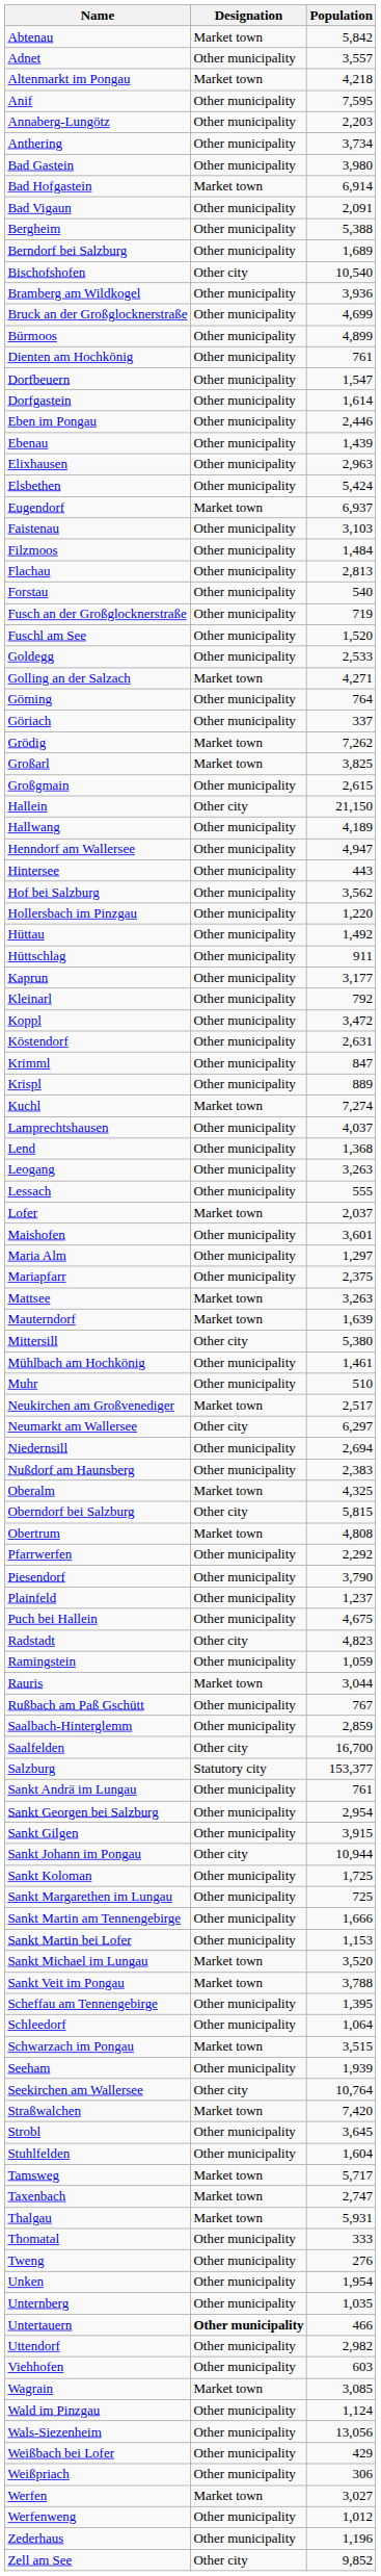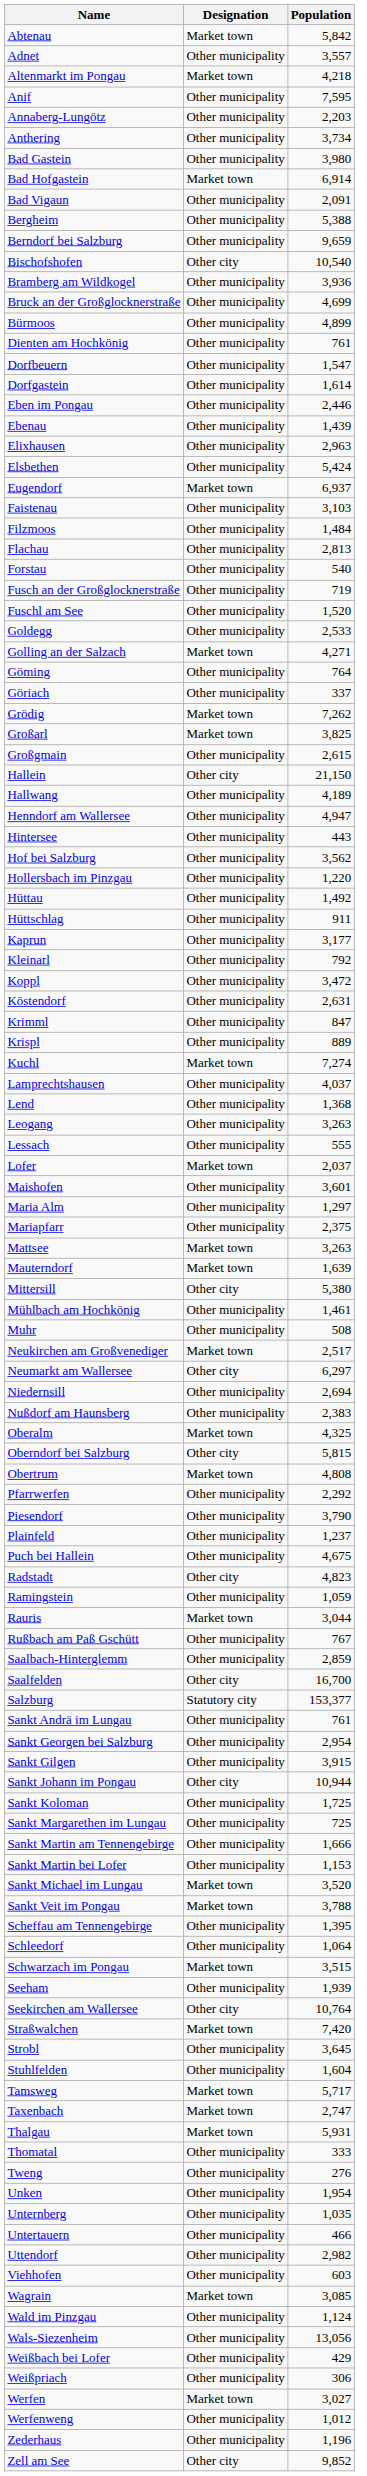 <table class="wikitable sortable sticky-header">
 <tr>
 <th>Name</th>
 <th>Designation</th>
 <th>Population</th>
 </tr>
 <tr>
 <td><a href='#'>Abtenau</a></td>
 <td>Market town</td>
 <td style="text-align:right">5,842</td>
 </tr>
 <tr>
 <td><a href='#'>Adnet</a></td>
 <td>Other municipality</td>
 <td style="text-align:right">3,557</td>
 </tr>
 <tr>
 <td><a href='#'>Altenmarkt im Pongau</a></td>
 <td>Market town</td>
 <td style="text-align:right">4,218</td>
 </tr>
 <tr>
 <td><a href='#'>Anif</a></td>
 <td>Other municipality</td>
 <td style="text-align:right">7,595</td>
 </tr>
 <tr>
 <td><a href='#'>Annaberg-Lungötz</a></td>
 <td>Other municipality</td>
 <td style="text-align:right">2,203</td>
 </tr>
 <tr>
 <td><a href='#'>Anthering</a></td>
 <td>Other municipality</td>
 <td style="text-align:right">3,734</td>
 </tr>
 <tr>
 <td><a href='#'>Bad Gastein</a></td>
 <td>Other municipality</td>
 <td style="text-align:right">3,980</td>
 </tr>
 <tr>
 <td><a href='#'>Bad Hofgastein</a></td>
 <td>Market town</td>
 <td style="text-align:right">6,914</td>
 </tr>
 <tr>
 <td><a href='#'>Bad Vigaun</a></td>
 <td>Other municipality</td>
 <td style="text-align:right">2,091</td>
 </tr>
 <tr>
 <td><a href='#'>Bergheim</a></td>
 <td>Other municipality</td>
 <td style="text-align:right">5,388</td>
 </tr>
 <tr>
 <td><a href='#'>Berndorf bei Salzburg</a></td>
 <td>Other municipality</td>
-<td style="text-align:right">1,689</td>
+<td style="text-align:right">9,659</td>
 </tr>
 <tr>
 <td><a href='#'>Bischofshofen</a></td>
 <td>Other city</td>
 <td style="text-align:right">10,540</td>
 </tr>
 <tr>
 <td><a href='#'>Bramberg am Wildkogel</a></td>
 <td>Other municipality</td>
 <td style="text-align:right">3,936</td>
 </tr>
 <tr>
 <td><a href='#'>Bruck an der Großglocknerstraße</a></td>
 <td>Other municipality</td>
 <td style="text-align:right">4,699</td>
 </tr>
 <tr>
 <td><a href='#'>Bürmoos</a></td>
 <td>Other municipality</td>
 <td style="text-align:right">4,899</td>
 </tr>
 <tr>
 <td><a href='#'>Dienten am Hochkönig</a></td>
 <td>Other municipality</td>
 <td style="text-align:right">761</td>
 </tr>
 <tr>
 <td><a href='#'>Dorfbeuern</a></td>
 <td>Other municipality</td>
 <td style="text-align:right">1,547</td>
 </tr>
 <tr>
 <td><a href='#'>Dorfgastein</a></td>
 <td>Other municipality</td>
 <td style="text-align:right">1,614</td>
 </tr>
 <tr>
 <td><a href='#'>Eben im Pongau</a></td>
 <td>Other municipality</td>
 <td style="text-align:right">2,446</td>
 </tr>
 <tr>
 <td><a href='#'>Ebenau</a></td>
 <td>Other municipality</td>
 <td style="text-align:right">1,439</td>
 </tr>
 <tr>
 <td><a href='#'>Elixhausen</a></td>
 <td>Other municipality</td>
 <td style="text-align:right">2,963</td>
 </tr>
 <tr>
 <td><a href='#'>Elsbethen</a></td>
 <td>Other municipality</td>
 <td style="text-align:right">5,424</td>
 </tr>
 <tr>
 <td><a href='#'>Eugendorf</a></td>
 <td>Market town</td>
 <td style="text-align:right">6,937</td>
 </tr>
 <tr>
 <td><a href='#'>Faistenau</a></td>
 <td>Other municipality</td>
 <td style="text-align:right">3,103</td>
 </tr>
 <tr>
 <td><a href='#'>Filzmoos</a></td>
 <td>Other municipality</td>
 <td style="text-align:right">1,484</td>
 </tr>
 <tr>
 <td><a href='#'>Flachau</a></td>
 <td>Other municipality</td>
 <td style="text-align:right">2,813</td>
 </tr>
 <tr>
 <td><a href='#'>Forstau</a></td>
 <td>Other municipality</td>
 <td style="text-align:right">540</td>
 </tr>
 <tr>
 <td><a href='#'>Fusch an der Großglocknerstraße</a></td>
 <td>Other municipality</td>
 <td style="text-align:right">719</td>
 </tr>
 <tr>
 <td><a href='#'>Fuschl am See</a></td>
 <td>Other municipality</td>
 <td style="text-align:right">1,520</td>
 </tr>
 <tr>
 <td><a href='#'>Goldegg</a></td>
 <td>Other municipality</td>
 <td style="text-align:right">2,533</td>
 </tr>
 <tr>
 <td><a href='#'>Golling an der Salzach</a></td>
 <td>Market town</td>
 <td style="text-align:right">4,271</td>
 </tr>
 <tr>
 <td><a href='#'>Göming</a></td>
 <td>Other municipality</td>
 <td style="text-align:right">764</td>
 </tr>
 <tr>
 <td><a href='#'>Göriach</a></td>
 <td>Other municipality</td>
 <td style="text-align:right">337</td>
 </tr>
 <tr>
 <td><a href='#'>Grödig</a></td>
 <td>Market town</td>
 <td style="text-align:right">7,262</td>
 </tr>
 <tr>
 <td><a href='#'>Großarl</a></td>
 <td>Market town</td>
 <td style="text-align:right">3,825</td>
 </tr>
 <tr>
 <td><a href='#'>Großgmain</a></td>
 <td>Other municipality</td>
 <td style="text-align:right">2,615</td>
 </tr>
 <tr>
 <td><a href='#'>Hallein</a></td>
 <td>Other city</td>
 <td style="text-align:right">21,150</td>
 </tr>
 <tr>
 <td><a href='#'>Hallwang</a></td>
 <td>Other municipality</td>
 <td style="text-align:right">4,189</td>
 </tr>
 <tr>
 <td><a href='#'>Henndorf am Wallersee</a></td>
 <td>Other municipality</td>
 <td style="text-align:right">4,947</td>
 </tr>
 <tr>
 <td><a href='#'>Hintersee</a></td>
 <td>Other municipality</td>
 <td style="text-align:right">443</td>
 </tr>
 <tr>
 <td><a href='#'>Hof bei Salzburg</a></td>
 <td>Other municipality</td>
 <td style="text-align:right">3,562</td>
 </tr>
 <tr>
 <td><a href='#'>Hollersbach im Pinzgau</a></td>
 <td>Other municipality</td>
 <td style="text-align:right">1,220</td>
 </tr>
 <tr>
 <td><a href='#'>Hüttau</a></td>
 <td>Other municipality</td>
 <td style="text-align:right">1,492</td>
 </tr>
 <tr>
 <td><a href='#'>Hüttschlag</a></td>
 <td>Other municipality</td>
 <td style="text-align:right">911</td>
 </tr>
 <tr>
 <td><a href='#'>Kaprun</a></td>
 <td>Other municipality</td>
 <td style="text-align:right">3,177</td>
 </tr>
 <tr>
 <td><a href='#'>Kleinarl</a></td>
 <td>Other municipality</td>
 <td style="text-align:right">792</td>
 </tr>
 <tr>
 <td><a href='#'>Koppl</a></td>
 <td>Other municipality</td>
 <td style="text-align:right">3,472</td>
 </tr>
 <tr>
 <td><a href='#'>Köstendorf</a></td>
 <td>Other municipality</td>
 <td style="text-align:right">2,631</td>
 </tr>
 <tr>
 <td><a href='#'>Krimml</a></td>
 <td>Other municipality</td>
 <td style="text-align:right">847</td>
 </tr>
 <tr>
 <td><a href='#'>Krispl</a></td>
 <td>Other municipality</td>
 <td style="text-align:right">889</td>
 </tr>
 <tr>
 <td><a href='#'>Kuchl</a></td>
 <td>Market town</td>
 <td style="text-align:right">7,274</td>
 </tr>
 <tr>
 <td><a href='#'>Lamprechtshausen</a></td>
 <td>Other municipality</td>
 <td style="text-align:right">4,037</td>
 </tr>
 <tr>
 <td><a href='#'>Lend</a></td>
 <td>Other municipality</td>
 <td style="text-align:right">1,368</td>
 </tr>
 <tr>
 <td><a href='#'>Leogang</a></td>
 <td>Other municipality</td>
 <td style="text-align:right">3,263</td>
 </tr>
 <tr>
 <td><a href='#'>Lessach</a></td>
 <td>Other municipality</td>
 <td style="text-align:right">555</td>
 </tr>
 <tr>
 <td><a href='#'>Lofer</a></td>
 <td>Market town</td>
 <td style="text-align:right">2,037</td>
 </tr>
 <tr>
 <td><a href='#'>Maishofen</a></td>
 <td>Other municipality</td>
 <td style="text-align:right">3,601</td>
 </tr>
 <tr>
 <td><a href='#'>Maria Alm</a></td>
 <td>Other municipality</td>
 <td style="text-align:right">1,297</td>
 </tr>
 <tr>
 <td><a href='#'>Mariapfarr</a></td>
 <td>Other municipality</td>
 <td style="text-align:right">2,375</td>
 </tr>
 <tr>
 <td><a href='#'>Mattsee</a></td>
 <td>Market town</td>
 <td style="text-align:right">3,263</td>
 </tr>
 <tr>
 <td><a href='#'>Mauterndorf</a></td>
 <td>Market town</td>
 <td style="text-align:right">1,639</td>
 </tr>
 <tr>
 <td><a href='#'>Mittersill</a></td>
 <td>Other city</td>
 <td style="text-align:right">5,380</td>
 </tr>
 <tr>
 <td><a href='#'>Mühlbach am Hochkönig</a></td>
 <td>Other municipality</td>
 <td style="text-align:right">1,461</td>
 </tr>
 <tr>
 <td><a href='#'>Muhr</a></td>
 <td>Other municipality</td>
-<td style="text-align:right">510</td>
+<td style="text-align:right">508</td>
 </tr>
 <tr>
 <td><a href='#'>Neukirchen am Großvenediger</a></td>
 <td>Market town</td>
 <td style="text-align:right">2,517</td>
 </tr>
 <tr>
 <td><a href='#'>Neumarkt am Wallersee</a></td>
 <td>Other city</td>
 <td style="text-align:right">6,297</td>
 </tr>
 <tr>
 <td><a href='#'>Niedernsill</a></td>
 <td>Other municipality</td>
 <td style="text-align:right">2,694</td>
 </tr>
 <tr>
 <td><a href='#'>Nußdorf am Haunsberg</a></td>
 <td>Other municipality</td>
 <td style="text-align:right">2,383</td>
 </tr>
 <tr>
 <td><a href='#'>Oberalm</a></td>
 <td>Market town</td>
 <td style="text-align:right">4,325</td>
 </tr>
 <tr>
 <td><a href='#'>Oberndorf bei Salzburg</a></td>
 <td>Other city</td>
 <td style="text-align:right">5,815</td>
 </tr>
 <tr>
 <td><a href='#'>Obertrum</a></td>
 <td>Market town</td>
 <td style="text-align:right">4,808</td>
 </tr>
 <tr>
 <td><a href='#'>Pfarrwerfen</a></td>
 <td>Other municipality</td>
 <td style="text-align:right">2,292</td>
 </tr>
 <tr>
 <td><a href='#'>Piesendorf</a></td>
 <td>Other municipality</td>
 <td style="text-align:right">3,790</td>
 </tr>
 <tr>
 <td><a href='#'>Plainfeld</a></td>
 <td>Other municipality</td>
 <td style="text-align:right">1,237</td>
 </tr>
 <tr>
 <td><a href='#'>Puch bei Hallein</a></td>
 <td>Other municipality</td>
 <td style="text-align:right">4,675</td>
 </tr>
 <tr>
 <td><a href='#'>Radstadt</a></td>
 <td>Other city</td>
 <td style="text-align:right">4,823</td>
 </tr>
 <tr>
 <td><a href='#'>Ramingstein</a></td>
 <td>Other municipality</td>
 <td style="text-align:right">1,059</td>
 </tr>
 <tr>
 <td><a href='#'>Rauris</a></td>
 <td>Market town</td>
 <td style="text-align:right">3,044</td>
 </tr>
 <tr>
 <td><a href='#'>Rußbach am Paß Gschütt</a></td>
 <td>Other municipality</td>
 <td style="text-align:right">767</td>
 </tr>
 <tr>
 <td><a href='#'>Saalbach-Hinterglemm</a></td>
 <td>Other municipality</td>
 <td style="text-align:right">2,859</td>
 </tr>
 <tr>
 <td><a href='#'>Saalfelden</a></td>
 <td>Other city</td>
 <td style="text-align:right">16,700</td>
 </tr>
 <tr>
 <td><a href='#'>Salzburg</a></td>
 <td>Statutory city</td>
 <td style="text-align:right">153,377</td>
 </tr>
 <tr>
 <td><a href='#'>Sankt Andrä im Lungau</a></td>
 <td>Other municipality</td>
 <td style="text-align:right">761</td>
 </tr>
 <tr>
 <td><a href='#'>Sankt Georgen bei Salzburg</a></td>
 <td>Other municipality</td>
 <td style="text-align:right">2,954</td>
 </tr>
 <tr>
 <td><a href='#'>Sankt Gilgen</a></td>
 <td>Other municipality</td>
 <td style="text-align:right">3,915</td>
 </tr>
 <tr>
 <td><a href='#'>Sankt Johann im Pongau</a></td>
 <td>Other city</td>
 <td style="text-align:right">10,944</td>
 </tr>
 <tr>
 <td><a href='#'>Sankt Koloman</a></td>
 <td>Other municipality</td>
 <td style="text-align:right">1,725</td>
 </tr>
 <tr>
 <td><a href='#'>Sankt Margarethen im Lungau</a></td>
 <td>Other municipality</td>
 <td style="text-align:right">725</td>
 </tr>
 <tr>
 <td><a href='#'>Sankt Martin am Tennengebirge</a></td>
 <td>Other municipality</td>
 <td style="text-align:right">1,666</td>
 </tr>
 <tr>
 <td><a href='#'>Sankt Martin bei Lofer</a></td>
 <td>Other municipality</td>
 <td style="text-align:right">1,153</td>
 </tr>
 <tr>
 <td><a href='#'>Sankt Michael im Lungau</a></td>
 <td>Market town</td>
 <td style="text-align:right">3,520</td>
 </tr>
 <tr>
 <td><a href='#'>Sankt Veit im Pongau</a></td>
 <td>Market town</td>
 <td style="text-align:right">3,788</td>
 </tr>
 <tr>
 <td><a href='#'>Scheffau am Tennengebirge</a></td>
 <td>Other municipality</td>
 <td style="text-align:right">1,395</td>
 </tr>
 <tr>
 <td><a href='#'>Schleedorf</a></td>
 <td>Other municipality</td>
 <td style="text-align:right">1,064</td>
 </tr>
 <tr>
 <td><a href='#'>Schwarzach im Pongau</a></td>
 <td>Market town</td>
 <td style="text-align:right">3,515</td>
 </tr>
 <tr>
 <td><a href='#'>Seeham</a></td>
 <td>Other municipality</td>
 <td style="text-align:right">1,939</td>
 </tr>
 <tr>
 <td><a href='#'>Seekirchen am Wallersee</a></td>
 <td>Other city</td>
 <td style="text-align:right">10,764</td>
 </tr>
 <tr>
 <td><a href='#'>Straßwalchen</a></td>
 <td>Market town</td>
 <td style="text-align:right">7,420</td>
 </tr>
 <tr>
 <td><a href='#'>Strobl</a></td>
 <td>Other municipality</td>
 <td style="text-align:right">3,645</td>
 </tr>
 <tr>
 <td><a href='#'>Stuhlfelden</a></td>
 <td>Other municipality</td>
 <td style="text-align:right">1,604</td>
 </tr>
 <tr>
 <td><a href='#'>Tamsweg</a></td>
 <td>Market town</td>
 <td style="text-align:right">5,717</td>
 </tr>
 <tr>
 <td><a href='#'>Taxenbach</a></td>
 <td>Market town</td>
 <td style="text-align:right">2,747</td>
 </tr>
 <tr>
 <td><a href='#'>Thalgau</a></td>
 <td>Market town</td>
 <td style="text-align:right">5,931</td>
 </tr>
 <tr>
 <td><a href='#'>Thomatal</a></td>
 <td>Other municipality</td>
 <td style="text-align:right">333</td>
 </tr>
 <tr>
 <td><a href='#'>Tweng</a></td>
 <td>Other municipality</td>
 <td style="text-align:right">276</td>
 </tr>
 <tr>
 <td><a href='#'>Unken</a></td>
 <td>Other municipality</td>
 <td style="text-align:right">1,954</td>
 </tr>
 <tr>
 <td><a href='#'>Unternberg</a></td>
 <td>Other municipality</td>
 <td style="text-align:right">1,035</td>
 </tr>
 <tr>
 <td><a href='#'>Untertauern</a></td>
-<td><strong>Other municipality</strong></td>
+<td>Other municipality</td>
 <td style="text-align:right">466</td>
 </tr>
 <tr>
 <td><a href='#'>Uttendorf</a></td>
 <td>Other municipality</td>
 <td style="text-align:right">2,982</td>
 </tr>
 <tr>
 <td><a href='#'>Viehhofen</a></td>
 <td>Other municipality</td>
 <td style="text-align:right">603</td>
 </tr>
 <tr>
 <td><a href='#'>Wagrain</a></td>
 <td>Market town</td>
 <td style="text-align:right">3,085</td>
 </tr>
 <tr>
 <td><a href='#'>Wald im Pinzgau</a></td>
 <td>Other municipality</td>
 <td style="text-align:right">1,124</td>
 </tr>
 <tr>
 <td><a href='#'>Wals-Siezenheim</a></td>
 <td>Other municipality</td>
 <td style="text-align:right">13,056</td>
 </tr>
 <tr>
 <td><a href='#'>Weißbach bei Lofer</a></td>
 <td>Other municipality</td>
 <td style="text-align:right">429</td>
 </tr>
 <tr>
 <td><a href='#'>Weißpriach</a></td>
 <td>Other municipality</td>
 <td style="text-align:right">306</td>
 </tr>
 <tr>
 <td><a href='#'>Werfen</a></td>
 <td>Market town</td>
 <td style="text-align:right">3,027</td>
 </tr>
 <tr>
 <td><a href='#'>Werfenweng</a></td>
 <td>Other municipality</td>
 <td style="text-align:right">1,012</td>
 </tr>
 <tr>
 <td><a href='#'>Zederhaus</a></td>
 <td>Other municipality</td>
 <td style="text-align:right">1,196</td>
 </tr>
 <tr>
 <td><a href='#'>Zell am See</a></td>
 <td>Other city</td>
 <td style="text-align:right">9,852</td>
 </tr>
 </table>
